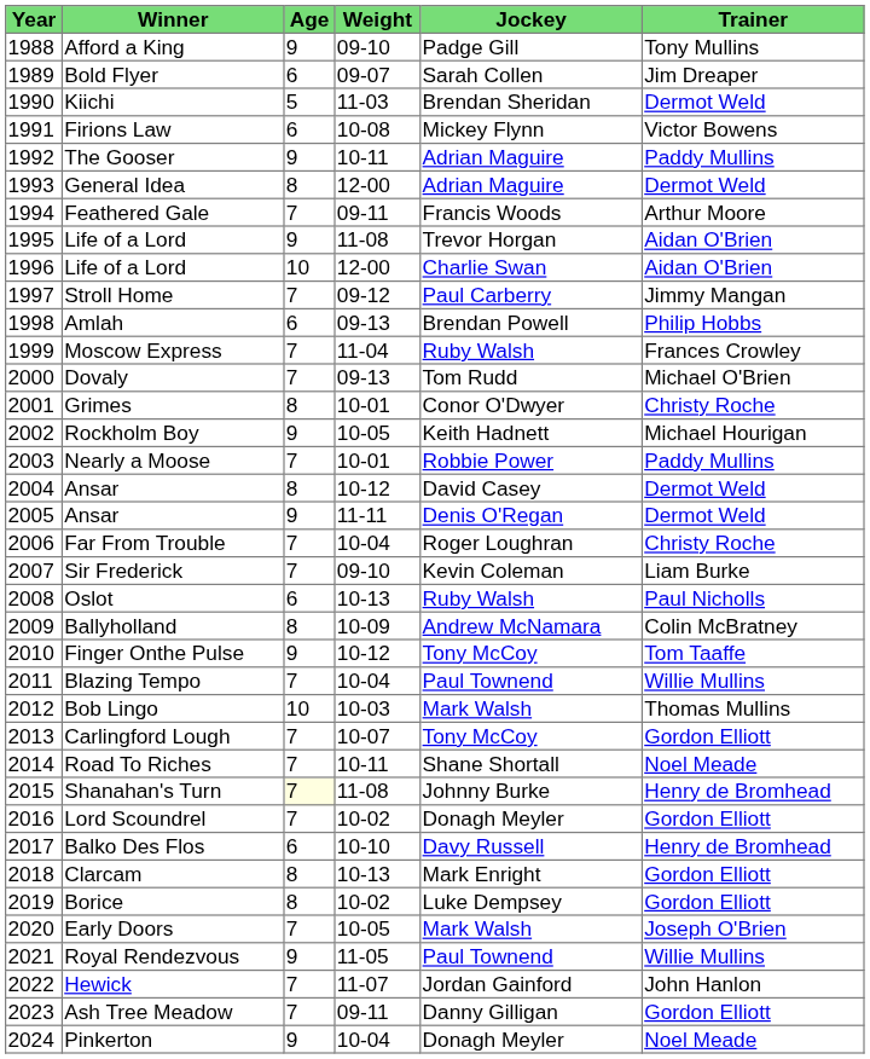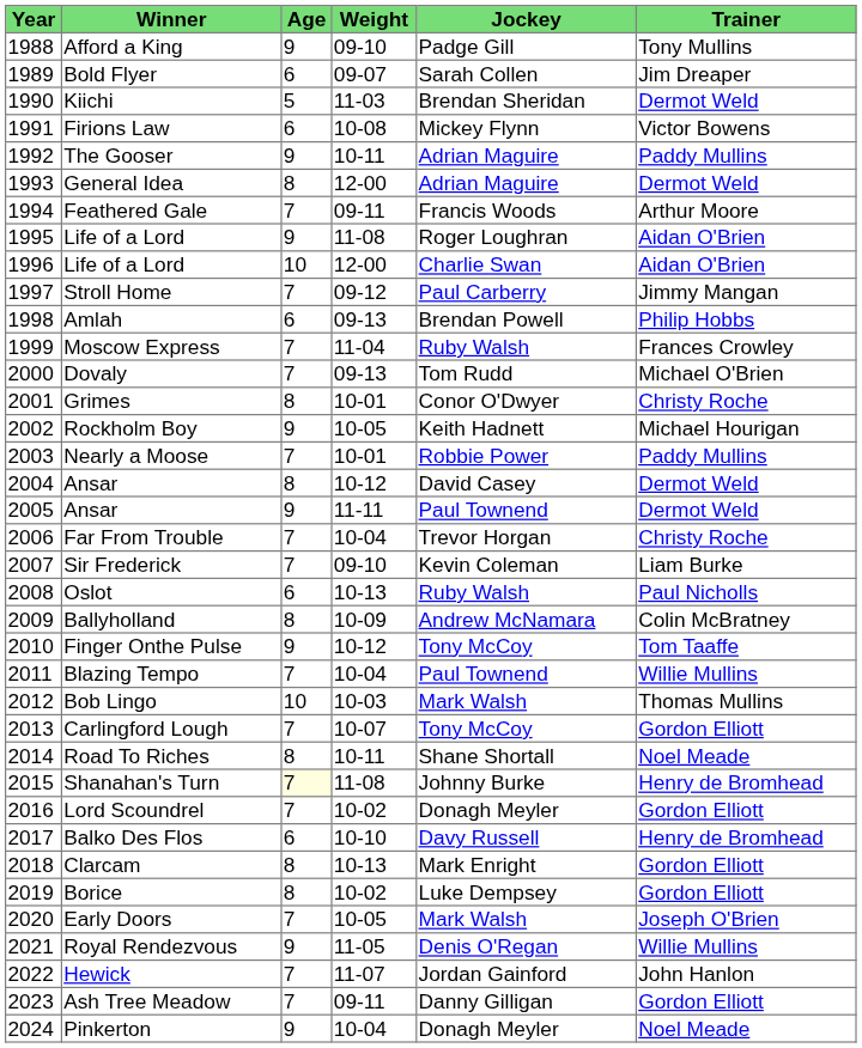 <table class = "sortable" | border="1" style="border-collapse: collapse; font-size:90%">
 <tr bgcolor="#77dd77" align="center">
 <th width="36px"><strong>Year</strong><br></th>
 <th width="150px"><strong>Winner</strong><br></th>
 <th width="32px"><strong>Age</strong><br></th>
 <th width="56px"><strong>Weight</strong><br></th>
 <th width="150px"><strong>Jockey</strong><br></th>
 <th width="150px"><strong>Trainer</strong><br></th>
 </tr>
 <tr>
 <td>1988</td>
 <td>Afford a King</td>
 <td>9</td>
 <td>09-10</td>
 <td>Padge Gill</td>
 <td>Tony Mullins</td>
 </tr>
 <tr>
 <td>1989</td>
 <td>Bold Flyer</td>
 <td>6</td>
 <td>09-07</td>
 <td>Sarah Collen</td>
 <td>Jim Dreaper</td>
 </tr>
 <tr>
 <td>1990</td>
 <td>Kiichi</td>
 <td>5</td>
 <td>11-03</td>
 <td>Brendan Sheridan</td>
 <td><a href='#'>Dermot Weld</a></td>
 </tr>
 <tr>
 <td>1991</td>
 <td>Firions Law</td>
 <td>6</td>
 <td>10-08</td>
 <td>Mickey Flynn</td>
 <td>Victor Bowens</td>
 </tr>
 <tr>
 <td>1992</td>
 <td>The Gooser</td>
 <td>9</td>
 <td>10-11</td>
 <td><a href='#'>Adrian Maguire</a></td>
 <td><a href='#'>Paddy Mullins</a></td>
 </tr>
 <tr>
 <td>1993</td>
 <td>General Idea</td>
 <td>8</td>
 <td>12-00</td>
 <td><a href='#'>Adrian Maguire</a></td>
 <td><a href='#'>Dermot Weld</a></td>
 </tr>
 <tr>
 <td>1994</td>
 <td>Feathered Gale</td>
 <td>7</td>
 <td>09-11</td>
 <td>Francis Woods</td>
 <td>Arthur Moore</td>
 </tr>
 <tr>
 <td>1995</td>
 <td>Life of a Lord</td>
 <td>9</td>
 <td>11-08</td>
-<td>Trevor Horgan</td>
+<td>Roger Loughran</td>
 <td><a href='#'>Aidan O'Brien</a></td>
 </tr>
 <tr>
 <td>1996</td>
 <td>Life of a Lord</td>
 <td>10</td>
 <td>12-00</td>
 <td><a href='#'>Charlie Swan</a></td>
 <td><a href='#'>Aidan O'Brien</a></td>
 </tr>
 <tr>
 <td>1997</td>
 <td>Stroll Home</td>
 <td>7</td>
 <td>09-12</td>
 <td><a href='#'>Paul Carberry</a></td>
 <td>Jimmy Mangan</td>
 </tr>
 <tr>
 <td>1998</td>
 <td>Amlah</td>
 <td>6</td>
 <td>09-13</td>
 <td>Brendan Powell</td>
 <td><a href='#'>Philip Hobbs</a></td>
 </tr>
 <tr>
 <td>1999</td>
 <td>Moscow Express</td>
 <td>7</td>
 <td>11-04</td>
 <td><a href='#'>Ruby Walsh</a></td>
 <td>Frances Crowley</td>
 </tr>
 <tr>
 <td>2000</td>
 <td>Dovaly</td>
 <td>7</td>
 <td>09-13</td>
 <td>Tom Rudd</td>
 <td>Michael O'Brien</td>
 </tr>
 <tr>
 <td>2001</td>
 <td>Grimes</td>
 <td>8</td>
 <td>10-01</td>
 <td>Conor O'Dwyer</td>
 <td><a href='#'>Christy Roche</a></td>
 </tr>
 <tr>
 <td>2002</td>
 <td>Rockholm Boy</td>
 <td>9</td>
 <td>10-05</td>
 <td>Keith Hadnett</td>
 <td>Michael Hourigan</td>
 </tr>
 <tr>
 <td>2003</td>
 <td>Nearly a Moose</td>
 <td>7</td>
 <td>10-01</td>
 <td><a href='#'>Robbie Power</a></td>
 <td><a href='#'>Paddy Mullins</a></td>
 </tr>
 <tr>
 <td>2004</td>
 <td>Ansar</td>
 <td>8</td>
 <td>10-12</td>
 <td>David Casey</td>
 <td><a href='#'>Dermot Weld</a></td>
 </tr>
 <tr>
 <td>2005</td>
 <td>Ansar</td>
 <td>9</td>
 <td>11-11</td>
-<td><a href='#'>Denis O'Regan</a></td>
+<td><a href='#'>Paul Townend</a></td>
 <td><a href='#'>Dermot Weld</a></td>
 </tr>
 <tr>
 <td>2006</td>
 <td>Far From Trouble</td>
 <td>7</td>
 <td>10-04</td>
-<td>Roger Loughran</td>
+<td>Trevor Horgan</td>
 <td><a href='#'>Christy Roche</a></td>
 </tr>
 <tr>
 <td>2007</td>
 <td>Sir Frederick</td>
 <td>7</td>
 <td>09-10</td>
 <td>Kevin Coleman</td>
 <td>Liam Burke</td>
 </tr>
 <tr>
 <td>2008</td>
 <td>Oslot</td>
 <td>6</td>
 <td>10-13</td>
 <td><a href='#'>Ruby Walsh</a></td>
 <td><a href='#'>Paul Nicholls</a></td>
 </tr>
 <tr>
 <td>2009</td>
 <td>Ballyholland</td>
 <td>8</td>
 <td>10-09</td>
 <td><a href='#'>Andrew McNamara</a></td>
 <td>Colin McBratney</td>
 </tr>
 <tr>
 <td>2010</td>
 <td>Finger Onthe Pulse </td>
 <td>9</td>
 <td>10-12</td>
 <td><a href='#'>Tony McCoy</a></td>
 <td><a href='#'>Tom Taaffe</a></td>
 </tr>
 <tr>
 <td>2011</td>
 <td>Blazing Tempo</td>
 <td>7</td>
 <td>10-04</td>
 <td><a href='#'>Paul Townend</a></td>
 <td><a href='#'>Willie Mullins</a></td>
 </tr>
 <tr>
 <td>2012</td>
 <td>Bob Lingo</td>
 <td>10</td>
 <td>10-03</td>
 <td><a href='#'>Mark Walsh</a></td>
 <td>Thomas Mullins</td>
 </tr>
 <tr>
 <td>2013</td>
 <td>Carlingford Lough</td>
 <td>7</td>
 <td>10-07</td>
 <td><a href='#'>Tony McCoy</a></td>
 <td><a href='#'>Gordon Elliott</a></td>
 </tr>
 <tr>
 <td>2014</td>
 <td>Road To Riches</td>
-<td>7</td>
+<td>8</td>
 <td>10-11</td>
 <td>Shane Shortall</td>
 <td><a href='#'>Noel Meade</a></td>
 </tr>
 <tr>
 <td>2015</td>
 <td>Shanahan's Turn</td>
 <td style="background: lightyellow;">7</td>
 <td>11-08</td>
 <td>Johnny Burke</td>
 <td><a href='#'>Henry de Bromhead</a></td>
 </tr>
 <tr>
 <td>2016</td>
 <td>Lord Scoundrel</td>
 <td>7</td>
 <td>10-02</td>
 <td>Donagh Meyler</td>
 <td><a href='#'>Gordon Elliott</a></td>
 </tr>
 <tr>
 <td>2017</td>
 <td>Balko Des Flos</td>
 <td>6</td>
 <td>10-10</td>
 <td><a href='#'>Davy Russell</a></td>
 <td><a href='#'>Henry de Bromhead</a></td>
 </tr>
 <tr>
 <td>2018</td>
 <td>Clarcam</td>
 <td>8</td>
 <td>10-13</td>
 <td>Mark Enright</td>
 <td><a href='#'>Gordon Elliott</a></td>
 </tr>
 <tr>
 <td>2019</td>
 <td>Borice</td>
 <td>8</td>
 <td>10-02</td>
 <td>Luke Dempsey</td>
 <td><a href='#'>Gordon Elliott</a></td>
 </tr>
 <tr>
 <td>2020</td>
 <td>Early Doors</td>
 <td>7</td>
 <td>10-05</td>
 <td><a href='#'>Mark Walsh</a></td>
 <td><a href='#'>Joseph O'Brien</a></td>
 </tr>
 <tr>
 <td>2021</td>
 <td>Royal Rendezvous</td>
 <td>9</td>
 <td>11-05</td>
-<td><a href='#'>Paul Townend</a></td>
+<td><a href='#'>Denis O'Regan</a></td>
 <td><a href='#'>Willie Mullins</a></td>
 </tr>
 <tr>
 <td>2022</td>
 <td><a href='#'>Hewick</a></td>
 <td>7</td>
 <td>11-07</td>
 <td>Jordan Gainford</td>
 <td>John Hanlon</td>
 </tr>
 <tr>
 <td>2023</td>
 <td>Ash Tree Meadow</td>
 <td>7</td>
 <td>09-11</td>
 <td>Danny Gilligan</td>
 <td><a href='#'>Gordon Elliott</a></td>
 </tr>
 <tr>
 <td>2024</td>
 <td>Pinkerton</td>
 <td>9</td>
 <td>10-04</td>
 <td>Donagh Meyler</td>
 <td><a href='#'>Noel Meade</a></td>
 </tr>
 </table>
